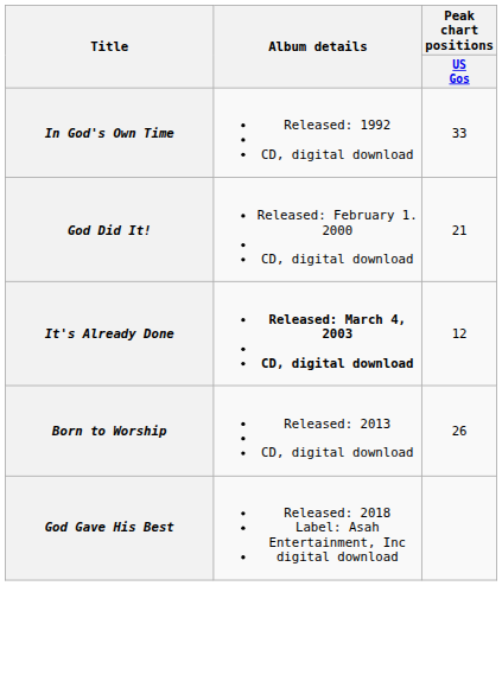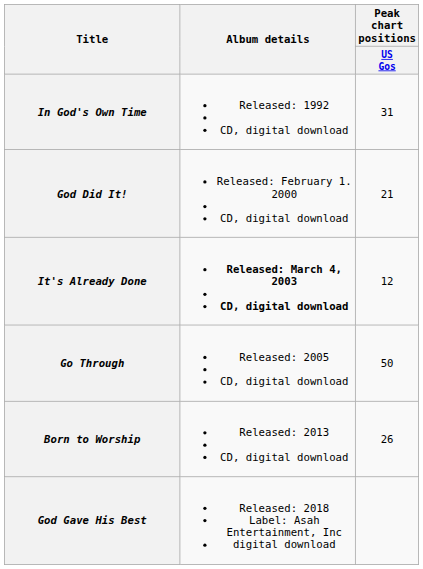 <table class="wikitable plainrowheaders" style="text-align:center;">
 <tr>
 <th scope="col" rowspan="2" style="width:16em;">Title</th>
 <th scope="col" rowspan="2" style="width:16em;">Album details</th>
 <th scope="col" colspan="1">Peak chart positions</th>
 </tr>
 <tr>
 <th style="width:3em; font-size:90%"><a href='#'>US<br>Gos</a></th>
 </tr>
 <tr>
 <th scope="row"><em>In God's Own Time</em></th>
 <td><br><ul><li>Released: 1992</li><li></li><li>CD, digital download</li></ul></td>
-<td>33</td>
+<td>31</td>
 </tr>
 <tr>
 <th scope="row"><em>God Did It!</em></th>
 <td><br><ul><li>Released: February 1. 2000</li><li></li><li>CD, digital download</li></ul></td>
 <td>21</td>
 </tr>
 <tr>
 <th scope="row"><em>It's Already Done</em></th>
 <td><strong><br><ul><li>Released: March 4, 2003</li><li></li><li>CD, digital download</li></ul></strong></td>
 <td>12</td>
 </tr>
 <tr>
+<th scope="row"><em>Go Through</em></th>
+<td><br><ul><li>Released: 2005</li><li></li><li>CD, digital download</li></ul></td>
+<td>50</td>
+</tr>
+<tr>
 <th scope="row"><em>Born to Worship</em></th>
 <td><br><ul><li>Released: 2013</li><li></li><li>CD, digital download</li></ul></td>
 <td>26</td>
 </tr>
 <tr>
 <th scope="row"><em>God Gave His Best</em></th>
 <td><br><ul><li>Released: 2018</li><li>Label: Asah Entertainment, Inc</li><li>digital download</li></ul></td>
 <td></td>
 </tr>
 </table>
